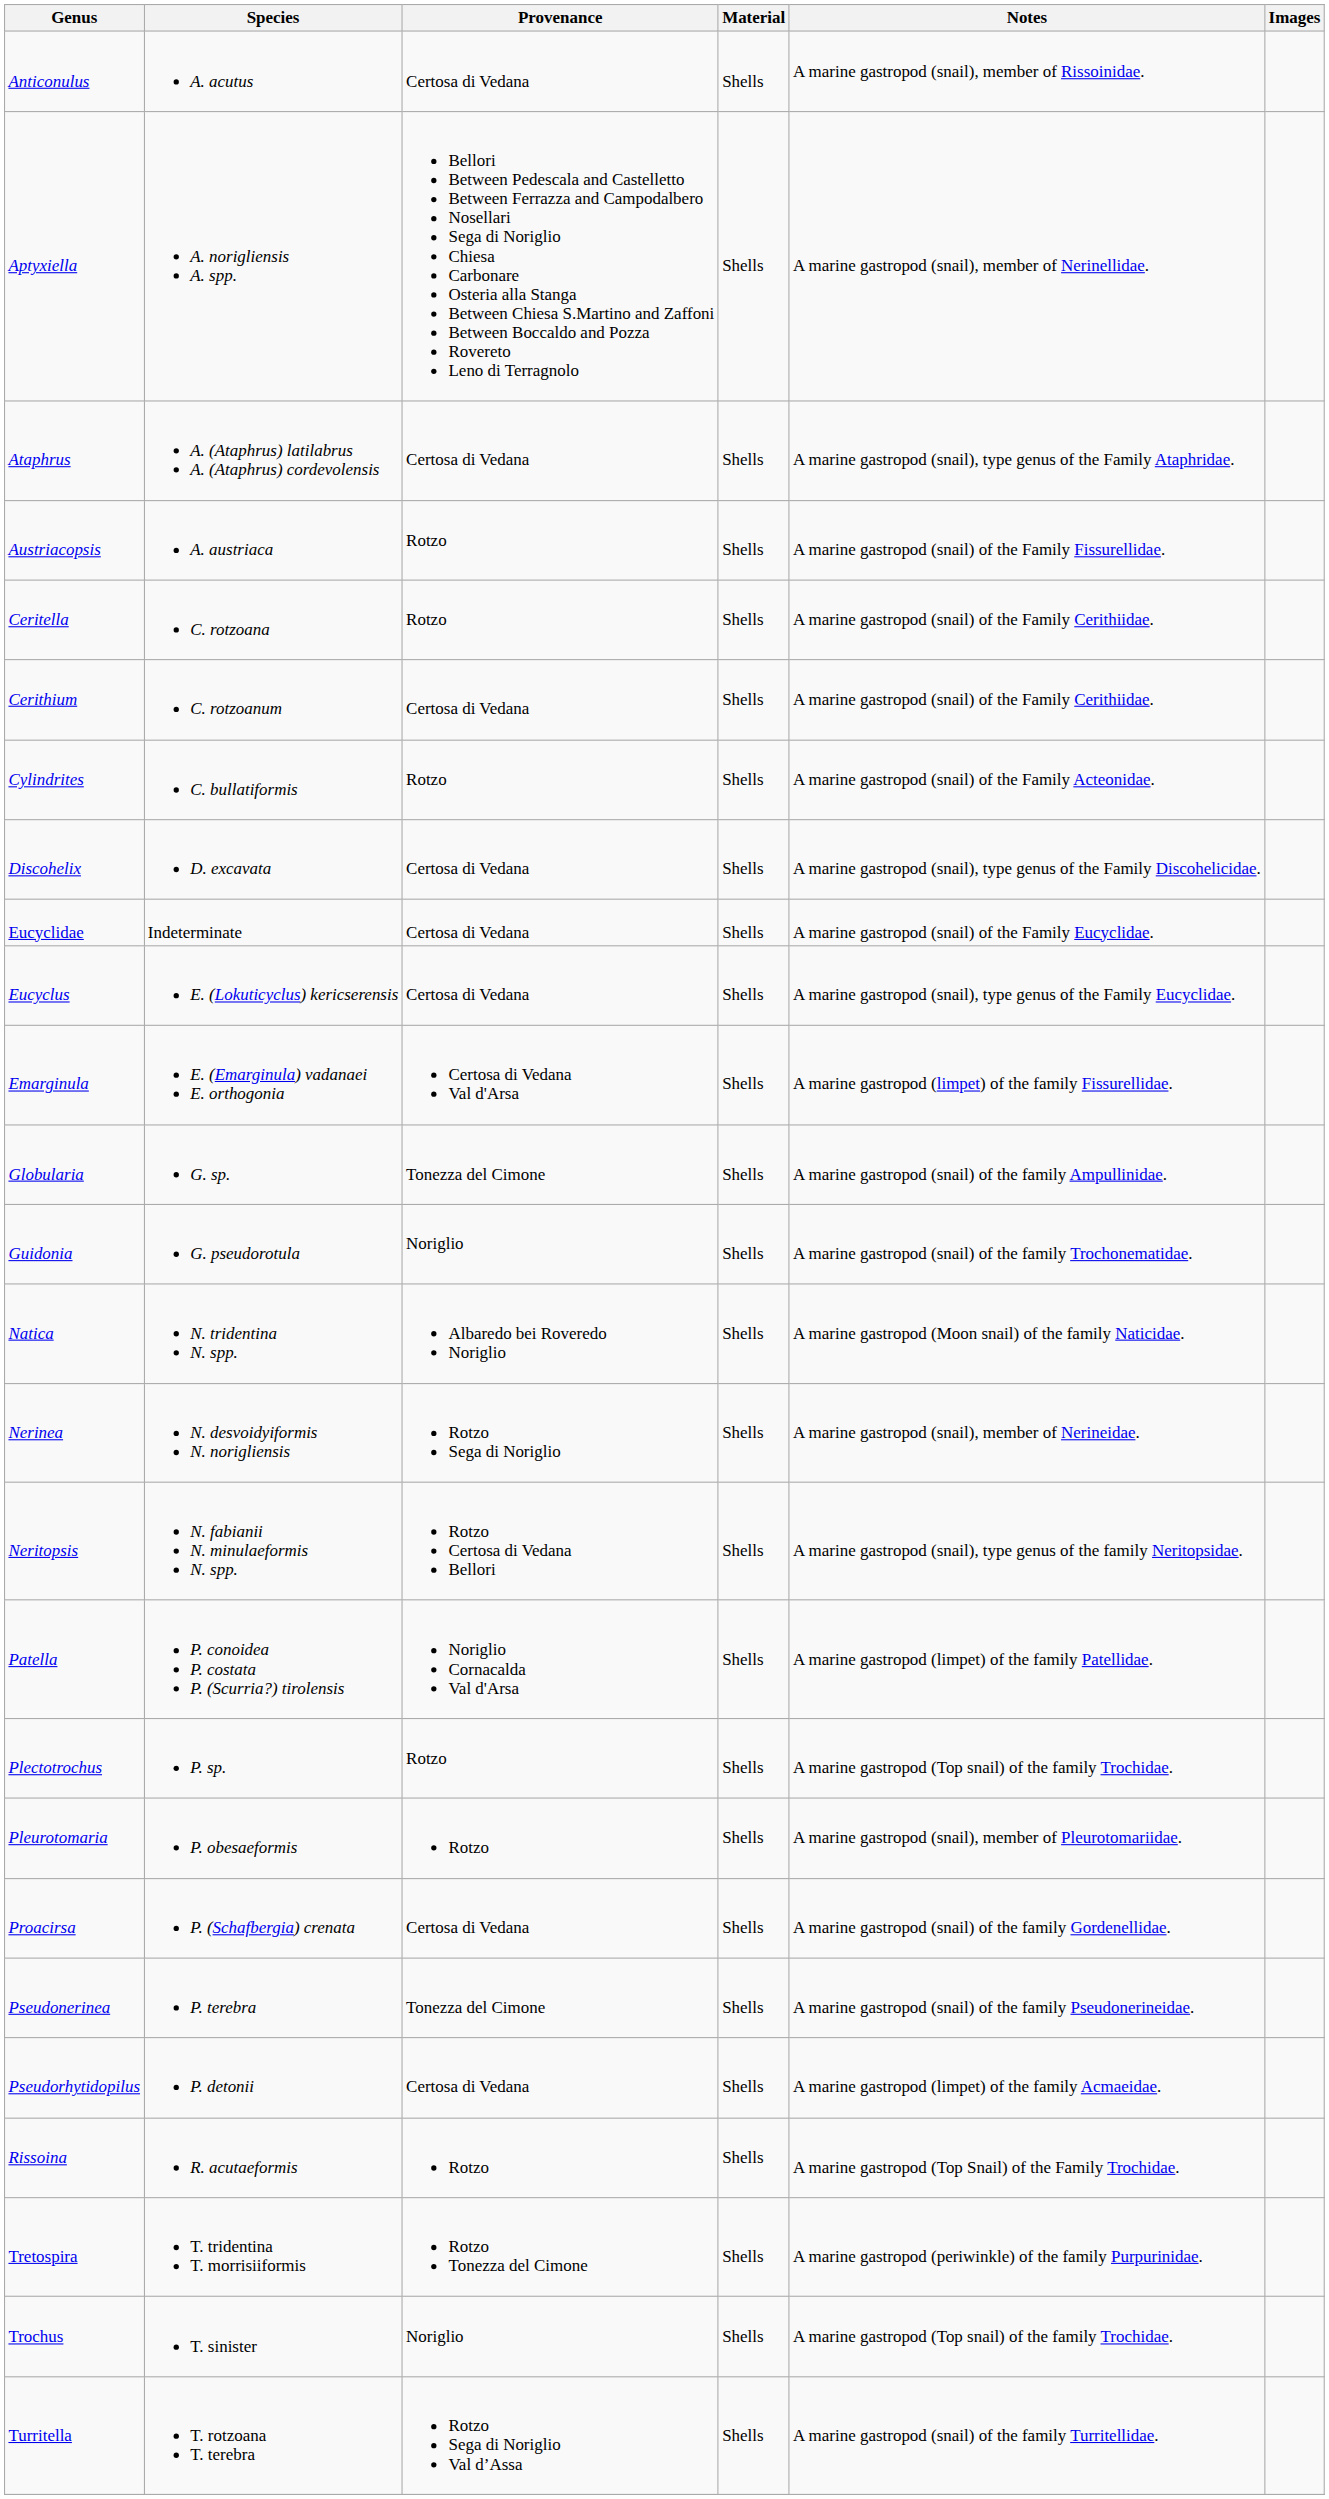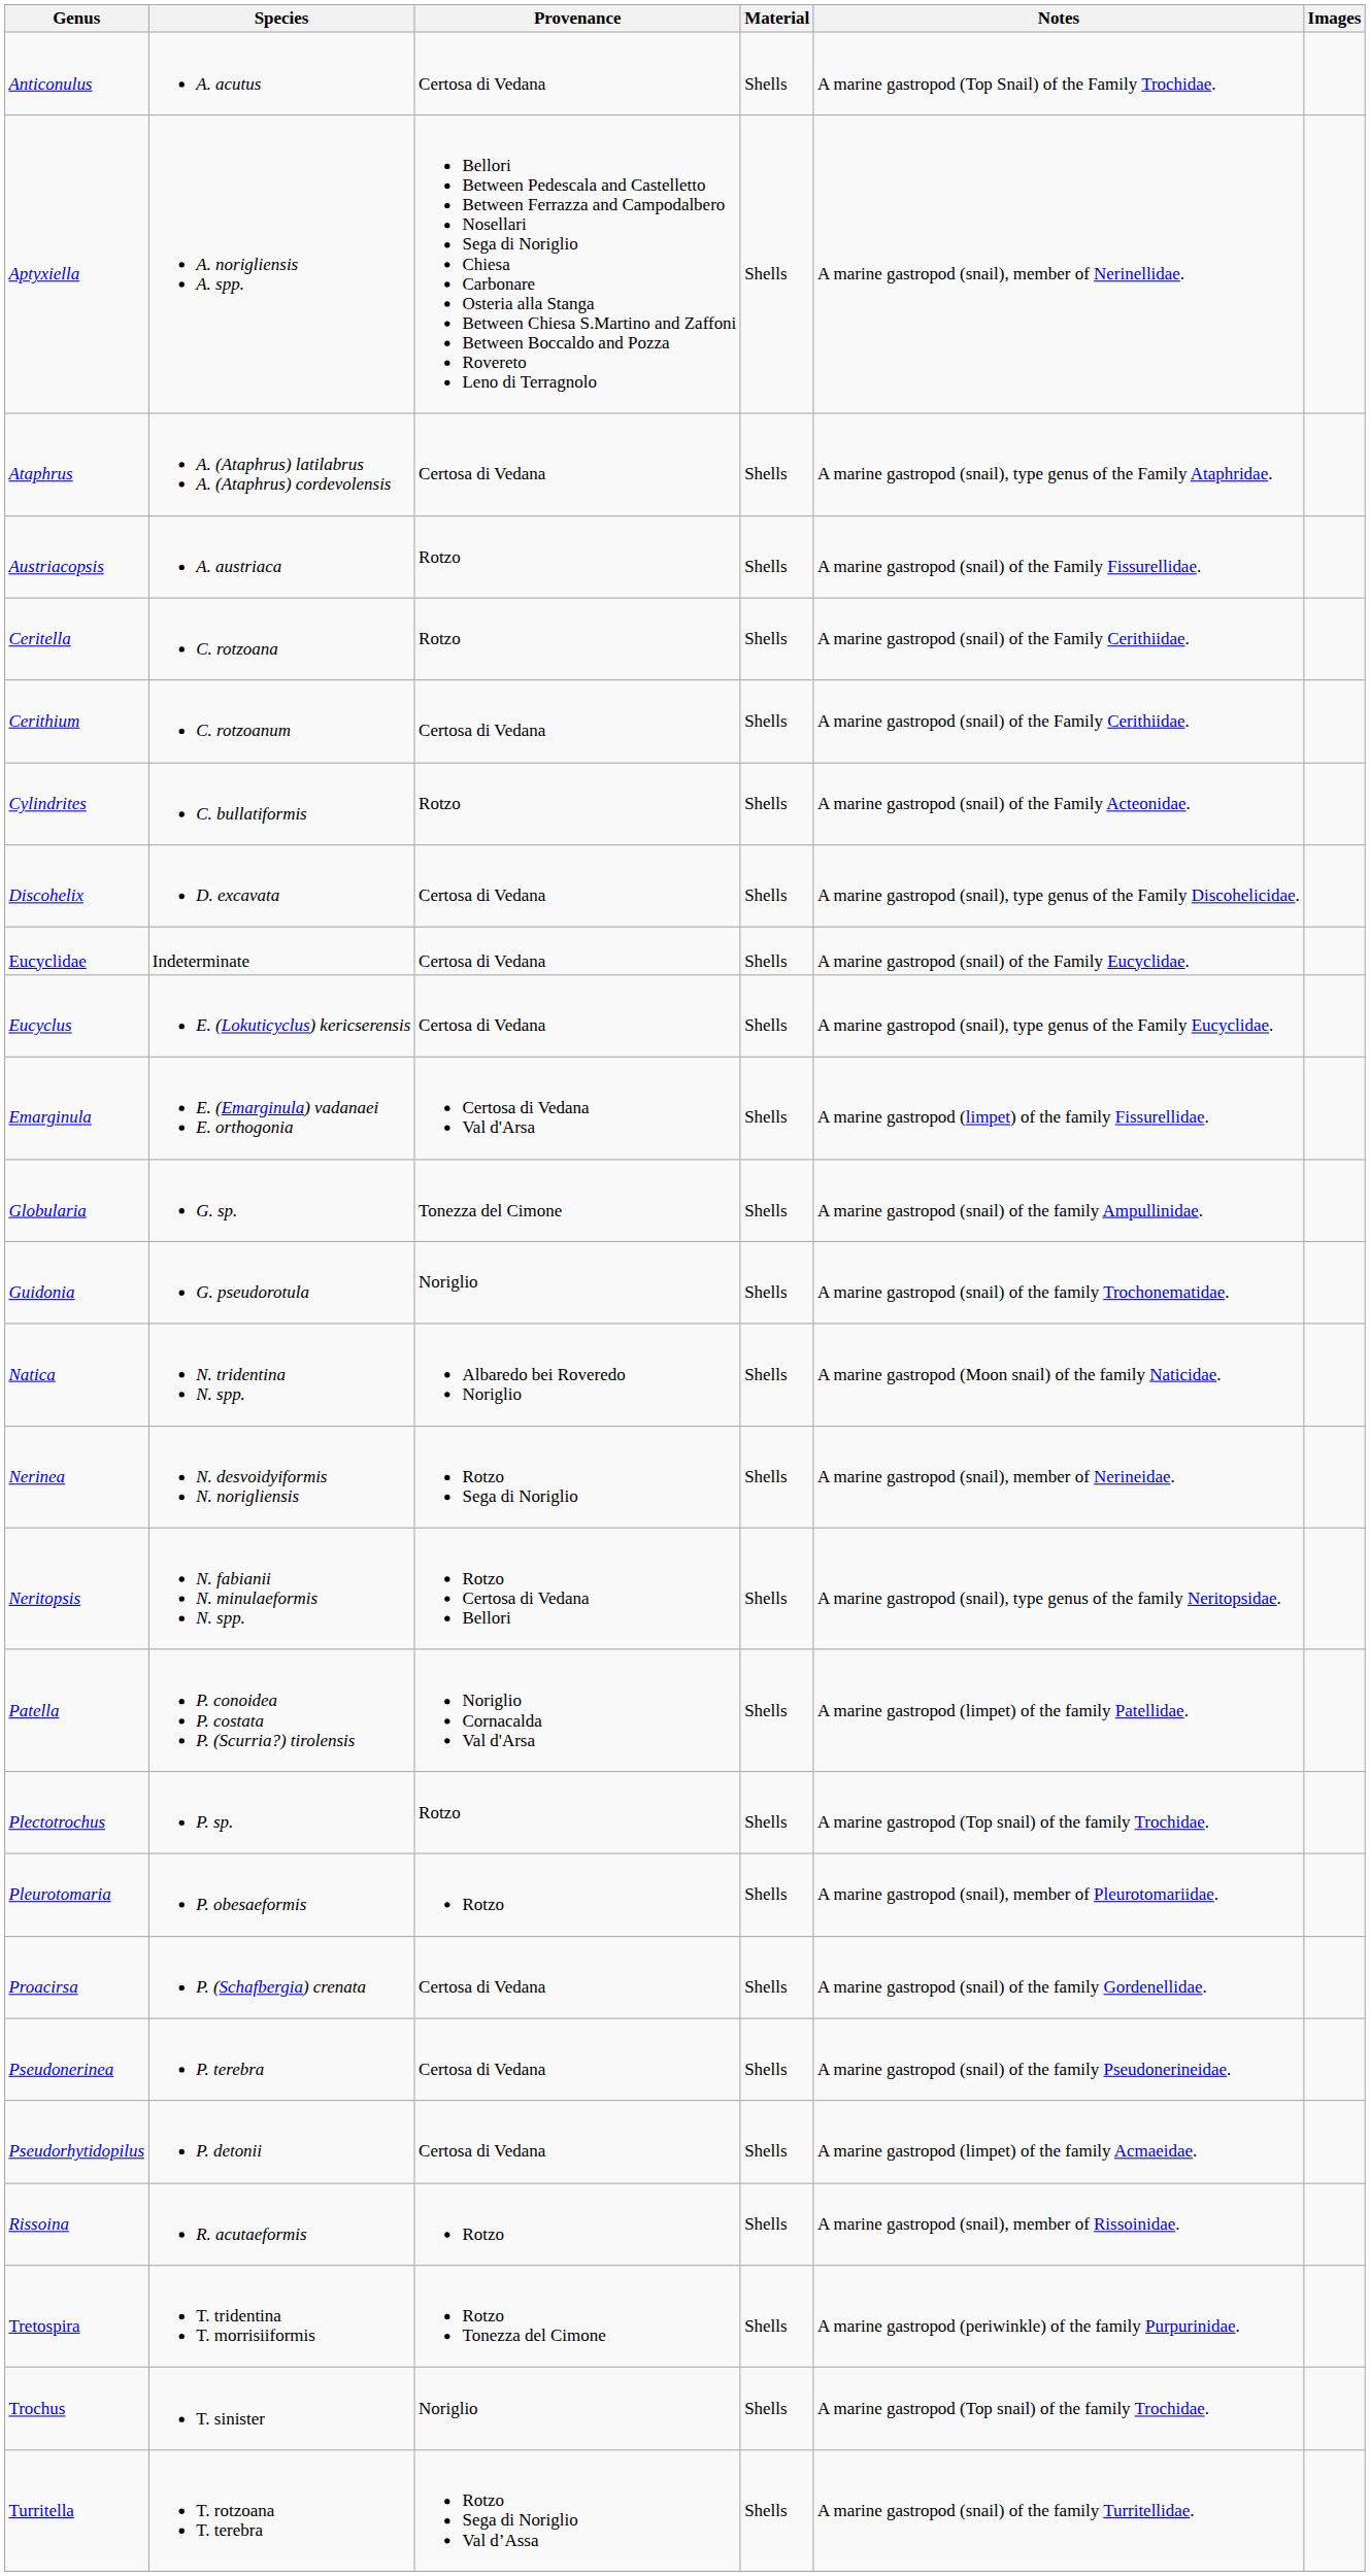 <table class = "wikitable">
 <tr>
 <th>Genus</th>
 <th>Species</th>
 <th>Provenance</th>
 <th>Material</th>
 <th>Notes</th>
 <th>Images</th>
 </tr>
 <tr>
 <td><br><em><a href='#'>Anticonulus</a></em></td>
 <td><br><ul><li><em>A. acutus</em></li></ul></td>
 <td><br>Certosa di Vedana</td>
 <td><br>Shells</td>
-<td>A marine gastropod (snail), member of <a href='#'>Rissoinidae</a>.</td>
+<td><br>A marine gastropod (Top Snail) of the Family <a href='#'>Trochidae</a>.</td>
 <td></td>
 </tr>
 <tr>
 <td><br><em><a href='#'>Aptyxiella</a></em></td>
 <td><br><ul><li><em>A. norigliensis</em></li><li><em>A. spp.</em></li></ul></td>
 <td><br><ul><li>Bellori</li><li>Between Pedescala and Castelletto</li><li>Between Ferrazza and Campodalbero</li><li>Nosellari</li><li>Sega di Noriglio</li><li>Chiesa</li><li>Carbonare</li><li>Osteria alla Stanga</li><li>Between Chiesa S.Martino and Zaffoni</li><li>Between Boccaldo and Pozza</li><li>Rovereto</li><li>Leno di Terragnolo</li></ul></td>
 <td><br>Shells</td>
 <td><br>A marine gastropod (snail), member of <a href='#'>Nerinellidae</a>.</td>
 <td></td>
 </tr>
 <tr>
 <td><br><em><a href='#'>Ataphrus</a></em></td>
 <td><br><ul><li><em>A. (Ataphrus) latilabrus</em></li><li><em>A. (Ataphrus) cordevolensis</em></li></ul></td>
 <td><br>Certosa di Vedana</td>
 <td><br>Shells</td>
 <td><br>A marine gastropod (snail), type genus of the Family <a href='#'>Ataphridae</a>.</td>
 <td></td>
 </tr>
 <tr>
 <td><br><em><a href='#'>Austriacopsis</a></em></td>
 <td><br><ul><li><em>A. austriaca</em></li></ul></td>
 <td>Rotzo</td>
 <td><br>Shells</td>
 <td><br>A marine gastropod (snail) of the Family <a href='#'>Fissurellidae</a>.</td>
 <td></td>
 </tr>
 <tr>
 <td><em><a href='#'>Ceritella</a></em></td>
 <td><br><ul><li><em>C. rotzoana</em></li></ul></td>
 <td>Rotzo</td>
 <td>Shells</td>
 <td>A marine gastropod (snail) of the Family <a href='#'>Cerithiidae</a>.</td>
 <td></td>
 </tr>
 <tr>
 <td><em><a href='#'>Cerithium</a></em></td>
 <td><br><ul><li><em>C. rotzoanum</em></li></ul></td>
 <td><br>Certosa di Vedana</td>
 <td>Shells</td>
 <td>A marine gastropod (snail) of the Family <a href='#'>Cerithiidae</a>.</td>
 <td></td>
 </tr>
 <tr>
 <td><em><a href='#'>Cylindrites</a></em></td>
 <td><br><ul><li><em>C. bullatiformis</em></li></ul></td>
 <td>Rotzo</td>
 <td>Shells</td>
 <td>A marine gastropod (snail) of the Family <a href='#'>Acteonidae</a>.</td>
 <td></td>
 </tr>
 <tr>
 <td><br><em><a href='#'>Discohelix</a></em></td>
 <td><br><ul><li><em>D. excavata</em></li></ul></td>
 <td><br>Certosa di Vedana</td>
 <td><br>Shells</td>
 <td><br>A marine gastropod (snail), type genus of the Family <a href='#'>Discohelicidae</a>.</td>
 <td></td>
 </tr>
 <tr>
 <td><br><a href='#'>Eucyclidae</a></td>
 <td><br>Indeterminate</td>
 <td><br>Certosa di Vedana</td>
 <td><br>Shells</td>
 <td><br>A marine gastropod (snail) of the Family <a href='#'>Eucyclidae</a>.</td>
 <td></td>
 </tr>
 <tr>
 <td><br><em><a href='#'>Eucyclus</a></em></td>
 <td><br><ul><li><em>E. (<a href='#'>Lokuticyclus</a>) kericserensis</em></li></ul></td>
 <td><br>Certosa di Vedana</td>
 <td><br>Shells</td>
 <td><br>A marine gastropod (snail), type genus of the Family <a href='#'>Eucyclidae</a>.</td>
 <td></td>
 </tr>
 <tr>
 <td><br><em><a href='#'>Emarginula</a></em></td>
 <td><br><ul><li><em>E. (<a href='#'>Emarginula</a>) vadanaei</em></li><li><em>E. orthogonia</em></li></ul></td>
 <td><br><ul><li>Certosa di Vedana</li><li>Val d'Arsa</li></ul></td>
 <td><br>Shells</td>
 <td><br>A marine gastropod (<a href='#'>limpet</a>) of the family <a href='#'>Fissurellidae</a>.</td>
 <td></td>
 </tr>
 <tr>
 <td><br><em><a href='#'>Globularia</a></em></td>
 <td><br><ul><li><em>G. sp.</em></li></ul></td>
 <td><br>Tonezza del Cimone</td>
 <td><br>Shells</td>
 <td><br>A marine gastropod (snail) of the family <a href='#'>Ampullinidae</a>.</td>
 <td></td>
 </tr>
 <tr>
 <td><br><em><a href='#'>Guidonia</a></em></td>
 <td><br><ul><li><em>G. pseudorotula</em></li></ul></td>
 <td>Noriglio</td>
 <td><br>Shells</td>
 <td><br>A marine gastropod (snail) of the family <a href='#'>Trochonematidae</a>.</td>
 <td></td>
 </tr>
 <tr>
 <td><em><a href='#'>Natica</a></em></td>
 <td><br><ul><li><em>N. tridentina</em></li><li><em>N. spp.</em></li></ul></td>
 <td><br><ul><li>Albaredo bei Roveredo</li><li>Noriglio</li></ul></td>
 <td>Shells</td>
 <td>A marine gastropod (Moon snail) of the family <a href='#'>Naticidae</a>.</td>
 <td></td>
 </tr>
 <tr>
 <td><em><a href='#'>Nerinea</a></em></td>
 <td><br><ul><li><em>N. desvoidyiformis</em></li><li><em>N. norigliensis</em></li></ul></td>
 <td><br><ul><li>Rotzo</li><li>Sega di Noriglio</li></ul></td>
 <td>Shells</td>
 <td>A marine gastropod (snail), member of <a href='#'>Nerineidae</a>.</td>
 <td></td>
 </tr>
 <tr>
 <td><br><em><a href='#'>Neritopsis</a></em></td>
 <td><br><ul><li><em>N. fabianii</em></li><li><em>N. minulaeformis</em></li><li><em>N. spp.</em></li></ul></td>
 <td><br><ul><li>Rotzo</li><li>Certosa di Vedana</li><li>Bellori</li></ul></td>
 <td><br>Shells</td>
 <td><br>A marine gastropod (snail), type genus of the family <a href='#'>Neritopsidae</a>.</td>
 <td></td>
 </tr>
 <tr>
 <td><a href='#'><em>Patella</em></a></td>
 <td><br><ul><li><em>P. conoidea</em></li><li><em>P. costata</em></li><li><em>P. (Scurria?) tirolensis</em></li></ul></td>
 <td><br><ul><li>Noriglio</li><li>Cornacalda</li><li>Val d'Arsa</li></ul></td>
 <td>Shells</td>
 <td>A marine gastropod (limpet) of the family <a href='#'>Patellidae</a>.</td>
 <td></td>
 </tr>
 <tr>
 <td><br><em><a href='#'>Plectotrochus</a></em></td>
 <td><br><ul><li><em>P. sp.</em></li></ul></td>
 <td>Rotzo</td>
 <td><br>Shells</td>
 <td><br>A marine gastropod (Top snail) of the family <a href='#'>Trochidae</a>.</td>
 <td></td>
 </tr>
 <tr>
 <td><em><a href='#'>Pleurotomaria</a></em></td>
 <td><br><ul><li><em>P. obesaeformis</em></li></ul></td>
 <td><br><ul><li>Rotzo</li></ul></td>
 <td>Shells</td>
 <td>A marine gastropod (snail), member of <a href='#'>Pleurotomariidae</a>.</td>
 <td></td>
 </tr>
 <tr>
 <td><br><em><a href='#'>Proacirsa</a></em></td>
 <td><br><ul><li><em>P. (<a href='#'>Schafbergia</a>) crenata</em></li></ul></td>
 <td><br>Certosa di Vedana</td>
 <td><br>Shells</td>
 <td><br>A marine gastropod (snail) of the family <a href='#'>Gordenellidae</a>.</td>
 <td></td>
 </tr>
 <tr>
 <td><br><em><a href='#'>Pseudonerinea</a></em></td>
 <td><br><ul><li><em>P. terebra</em></li></ul></td>
-<td><br>Tonezza del Cimone</td>
+<td><br>Certosa di Vedana</td>
 <td><br>Shells</td>
 <td><br>A marine gastropod (snail) of the family <a href='#'>Pseudonerineidae</a>.</td>
 <td></td>
 </tr>
 <tr>
 <td><br><em><a href='#'>Pseudorhytidopilus</a></em></td>
 <td><br><ul><li><em>P. detonii</em></li></ul></td>
 <td><br>Certosa di Vedana</td>
 <td><br>Shells</td>
 <td><br>A marine gastropod (limpet) of the family <a href='#'>Acmaeidae</a>.</td>
 <td></td>
 </tr>
 <tr>
 <td><em><a href='#'>Rissoina</a></em></td>
 <td><br><ul><li><em>R. acutaeformis<strong></li></ul></td>
 <td><br><ul><li>Rotzo</li></ul></td>
 <td>Shells</td>
-<td><br>A marine gastropod (Top Snail) of the Family <a href='#'>Trochidae</a>.</td>
+<td>A marine gastropod (snail), member of <a href='#'>Rissoinidae</a>.</td>
 <td></td>
 </tr>
 <tr>
 <td><br></em><a href='#'>Tretospira</a><em></td>
 <td><br><ul><li></em>T. tridentina<em></li><li></em>T. morrisiiformis<em></li></ul></td>
 <td><br><ul><li>Rotzo</li><li>Tonezza del Cimone</li></ul></td>
 <td><br>Shells</td>
 <td><br>A marine gastropod (periwinkle) of the family <a href='#'>Purpurinidae</a>.</td>
 <td></td>
 </tr>
 <tr>
 <td></em><a href='#'>Trochus</a><em></td>
 <td><br><ul><li></em>T. sinister<em></li></ul></td>
 <td>Noriglio</td>
 <td>Shells</td>
 <td>A marine gastropod (Top snail) of the family <a href='#'>Trochidae</a>.</td>
 <td></td>
 </tr>
 <tr>
 <td></em><a href='#'>Turritella</a><em></td>
 <td><br><ul><li></em>T. rotzoana<em></li><li></em>T. terebra<em></li></ul></td>
 <td><br><ul><li>Rotzo</li><li>Sega di Noriglio</li><li>Val d’Assa</li></ul></td>
 <td>Shells</td>
 <td>A marine gastropod (snail) of the family <a href='#'>Turritellidae</a>.</td>
 <td></td>
 </tr>
 <tr>
 </tr>
 </table>
